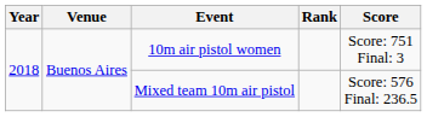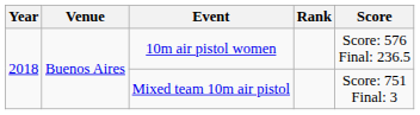 <table class="wikitable sortable" style="text-align:center;">
 <tr>
 <th>Year</th>
 <th>Venue</th>
 <th>Event</th>
 <th>Rank</th>
 <th>Score</th>
 </tr>
 <tr>
 <td rowspan=2><a href='#'>2018</a></td>
 <td rowspan=2><a href='#'>Buenos Aires</a></td>
 <td><a href='#'>10m air pistol women</a></td>
 <td></td>
-<td>Score: 751<br>Final: 3</td>
+<td>Score: 576<br>Final: 236.5</td>
 </tr>
 <tr>
 <td><a href='#'>Mixed team 10m air pistol</a></td>
 <td></td>
-<td>Score: 576<br>Final: 236.5</td>
+<td>Score: 751<br>Final: 3</td>
 </tr>
 </table>
